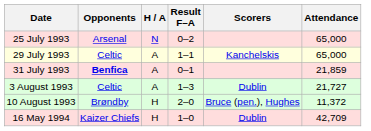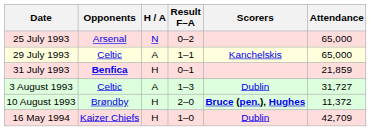 <table class="wikitable" style="text-align:center">
 <tr>
 <th>Date</th>
 <th>Opponents</th>
 <th>H / A</th>
 <th>Result<br>F–A</th>
 <th>Scorers</th>
 <th>Attendance</th>
 </tr>
 <tr bgcolor="#ffdddd">
 <td>25 July 1993</td>
 <td><a href='#'>Arsenal</a></td>
 <td><a href='#'>N</a></td>
 <td>0–2</td>
 <td></td>
 <td>65,000</td>
 </tr>
 <tr bgcolor="#ffffdd">
 <td>29 July 1993</td>
 <td><a href='#'>Celtic</a></td>
 <td>A</td>
 <td>1–1</td>
 <td><a href='#'>Kanchelskis</a></td>
 <td>65,000</td>
 </tr>
 <tr bgcolor="#ffdddd">
 <td>31 July 1993</td>
 <td><strong><a href='#'>Benfica</a></strong></td>
-<td>A</td>
+<td>H</td>
 <td>0–1</td>
 <td></td>
 <td>21,859</td>
 </tr>
 <tr bgcolor="#ddffdd">
 <td>3 August 1993</td>
 <td><a href='#'>Celtic</a></td>
 <td>A</td>
 <td>1–3</td>
 <td><a href='#'>Dublin</a></td>
-<td>21,727</td>
+<td>31,727</td>
 </tr>
 <tr bgcolor="#ddffdd">
 <td>10 August 1993</td>
 <td><a href='#'>Brøndby</a></td>
 <td>H</td>
 <td>2–0</td>
-<td><a href='#'>Bruce</a> (<a href='#'>pen.</a>), <a href='#'>Hughes</a></td>
+<td><strong><a href='#'>Bruce</a> (<a href='#'>pen.</a>), <a href='#'>Hughes</a></strong></td>
 <td>11,372</td>
 </tr>
 <tr bgcolor="#ffdddd">
 <td>16 May 1994</td>
 <td><a href='#'>Kaizer Chiefs</a></td>
 <td>H</td>
 <td>1–0</td>
 <td><a href='#'>Dublin</a></td>
 <td>42,709</td>
 </tr>
 </table>
